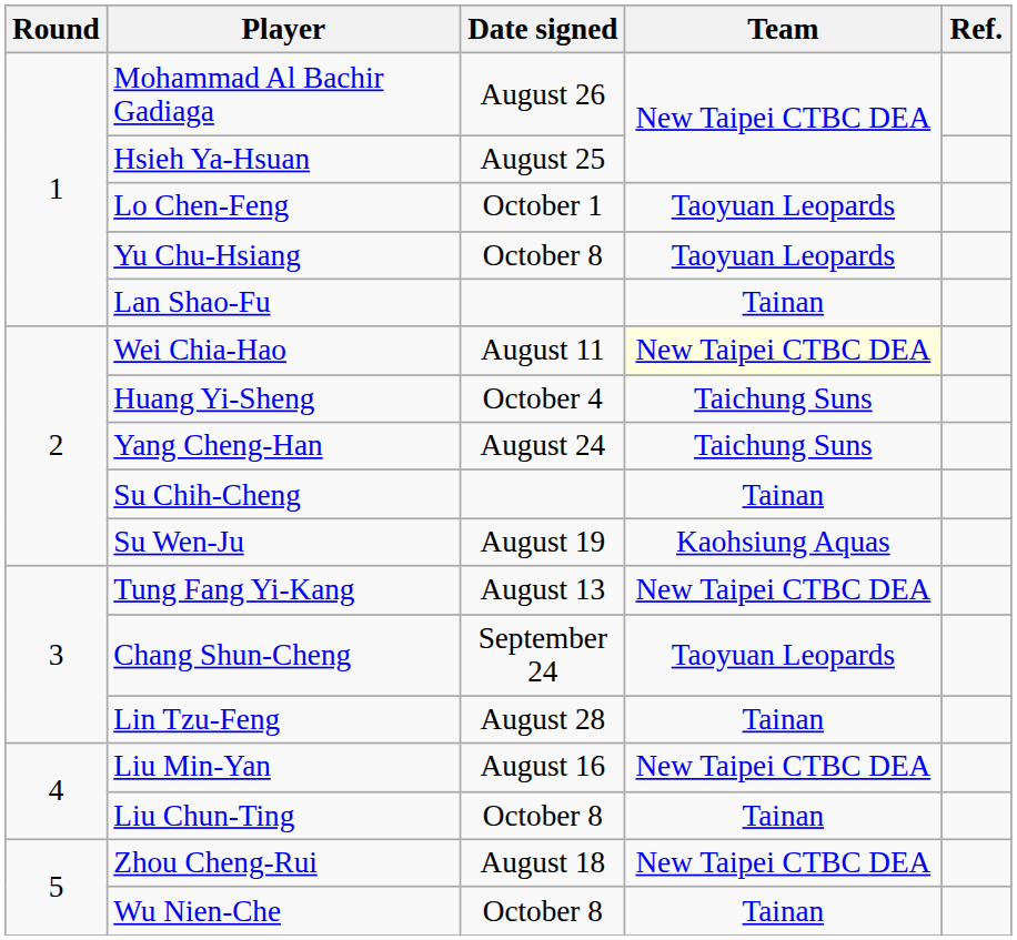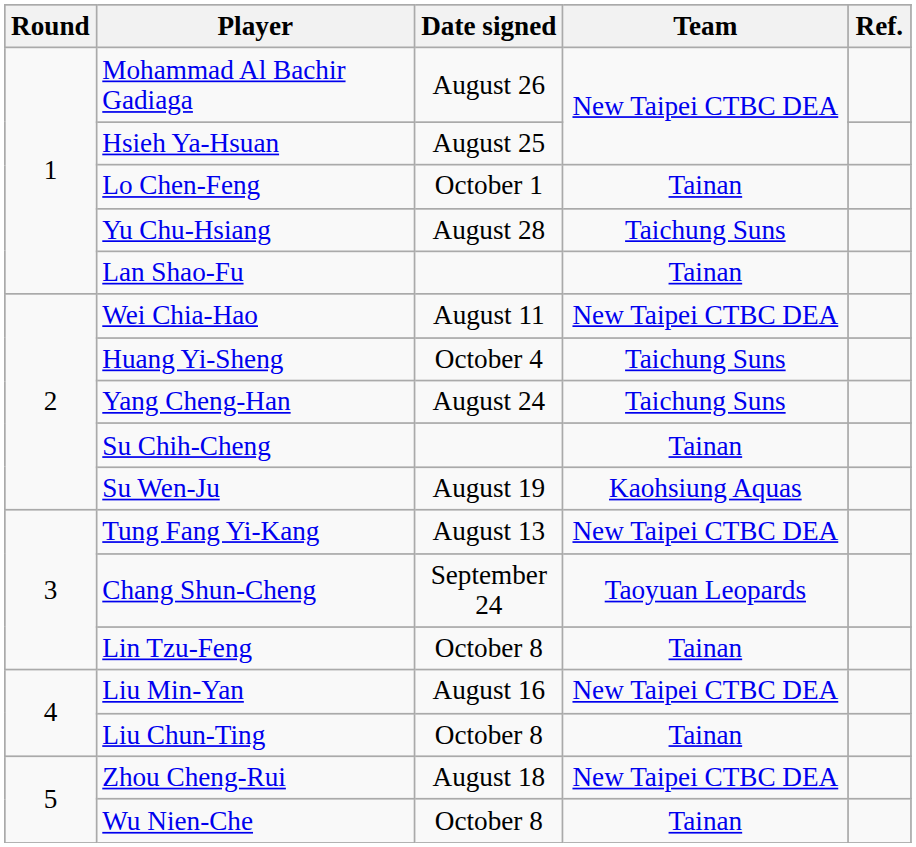 <table class="wikitable sortable" style="text-align:center">
 <tr>
 <th style="width:30px">Round</th>
 <th style="width:180px">Player</th>
 <th style="width:80px">Date signed</th>
 <th style="width:160px">Team</th>
 <th class="unsortable" style="width:30px">Ref.</th>
 </tr>
 <tr>
 <td rowspan=5>1</td>
 <td align="left"><a href='#'>Mohammad Al Bachir Gadiaga</a></td>
 <td>August 26</td>
 <td rowspan=2><a href='#'>New Taipei CTBC DEA</a><br></td>
 <td></td>
 </tr>
 <tr>
 <td align="left"><a href='#'>Hsieh Ya-Hsuan</a></td>
 <td>August 25</td>
 <td></td>
 </tr>
 <tr>
 <td align="left"><a href='#'>Lo Chen-Feng</a></td>
 <td>October 1</td>
-<td><a href='#'>Taoyuan Leopards</a></td>
+<td><a href='#'>Tainan</a></td>
 <td></td>
 </tr>
 <tr>
 <td align="left"><a href='#'>Yu Chu-Hsiang</a></td>
-<td>October 8</td>
-<td><a href='#'>Taoyuan Leopards</a></td>
+<td>August 28</td>
+<td><a href='#'>Taichung Suns</a></td>
 <td></td>
 </tr>
 <tr>
 <td align="left"><a href='#'>Lan Shao-Fu</a></td>
 <td></td>
 <td><a href='#'>Tainan</a></td>
 <td></td>
 </tr>
 <tr>
 <td rowspan=5>2</td>
 <td align="left"><a href='#'>Wei Chia-Hao</a></td>
 <td>August 11</td>
-<td style="background: lightyellow;"><a href='#'>New Taipei CTBC DEA</a></td>
+<td><a href='#'>New Taipei CTBC DEA</a></td>
 <td></td>
 </tr>
 <tr>
 <td align="left"><a href='#'>Huang Yi-Sheng</a></td>
 <td>October 4</td>
 <td><a href='#'>Taichung Suns</a></td>
 <td></td>
 </tr>
 <tr>
 <td align="left"><a href='#'>Yang Cheng-Han</a></td>
 <td>August 24</td>
 <td><a href='#'>Taichung Suns</a></td>
 <td></td>
 </tr>
 <tr>
 <td align="left"><a href='#'>Su Chih-Cheng</a></td>
 <td></td>
 <td><a href='#'>Tainan</a></td>
 <td></td>
 </tr>
 <tr>
 <td align="left"><a href='#'>Su Wen-Ju</a></td>
 <td>August 19</td>
 <td><a href='#'>Kaohsiung Aquas</a></td>
 <td></td>
 </tr>
 <tr>
 <td rowspan=3>3</td>
 <td align="left"><a href='#'>Tung Fang Yi-Kang</a></td>
 <td>August 13</td>
 <td><a href='#'>New Taipei CTBC DEA</a></td>
 <td></td>
 </tr>
 <tr>
 <td align="left"><a href='#'>Chang Shun-Cheng</a></td>
 <td>September 24</td>
 <td><a href='#'>Taoyuan Leopards</a></td>
 <td></td>
 </tr>
 <tr>
 <td align="left"><a href='#'>Lin Tzu-Feng</a></td>
-<td>August 28</td>
+<td>October 8</td>
 <td><a href='#'>Tainan</a></td>
 <td></td>
 </tr>
 <tr>
 <td rowspan=2>4</td>
 <td align="left"><a href='#'>Liu Min-Yan</a></td>
 <td>August 16</td>
 <td><a href='#'>New Taipei CTBC DEA</a></td>
 <td></td>
 </tr>
 <tr>
 <td align="left"><a href='#'>Liu Chun-Ting</a></td>
 <td>October 8</td>
 <td><a href='#'>Tainan</a></td>
 <td></td>
 </tr>
 <tr>
 <td rowspan=2>5</td>
 <td align="left"><a href='#'>Zhou Cheng-Rui</a></td>
 <td>August 18</td>
 <td><a href='#'>New Taipei CTBC DEA</a></td>
 <td></td>
 </tr>
 <tr>
 <td align="left"><a href='#'>Wu Nien-Che</a></td>
 <td>October 8</td>
 <td><a href='#'>Tainan</a></td>
 <td></td>
 </tr>
 </table>
